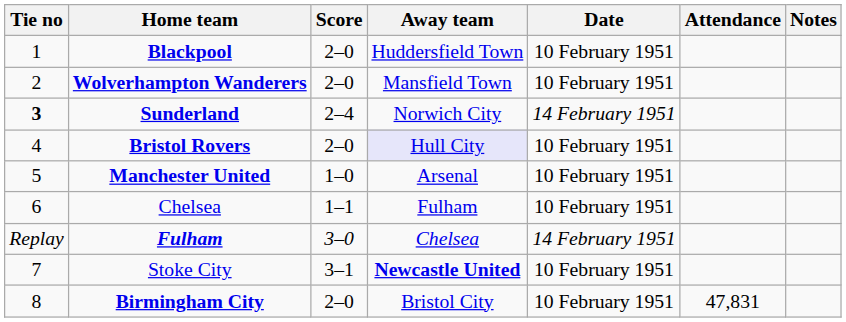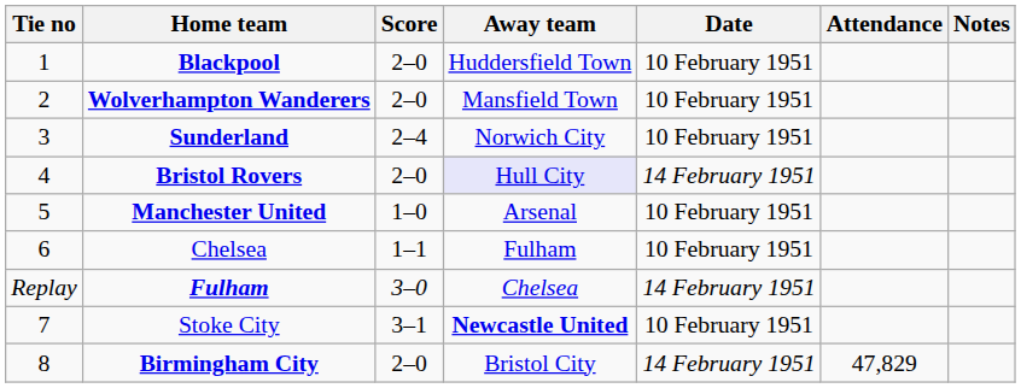 <table class="wikitable" style="text-align: center">
 <tr>
 <th>Tie no</th>
 <th>Home team</th>
 <th>Score</th>
 <th>Away team</th>
 <th>Date</th>
 <th>Attendance</th>
 <th>Notes</th>
 </tr>
 <tr>
 <td>1</td>
 <td><strong><a href='#'>Blackpool</a></strong></td>
 <td>2–0</td>
 <td><a href='#'>Huddersfield Town</a></td>
 <td>10 February 1951</td>
 <td></td>
 <td></td>
 </tr>
 <tr>
 <td>2</td>
 <td><strong><a href='#'>Wolverhampton Wanderers</a></strong></td>
 <td>2–0</td>
 <td><a href='#'>Mansfield Town</a></td>
 <td>10 February 1951</td>
 <td></td>
 <td></td>
 </tr>
 <tr>
-<td><strong>3</strong></td>
+<td>3</td>
 <td><strong><a href='#'>Sunderland</a></strong></td>
 <td>2–4</td>
 <td><a href='#'>Norwich City</a></td>
-<td><em>14 February 1951</em></td>
+<td>10 February 1951</td>
 <td></td>
 <td></td>
 </tr>
 <tr>
 <td>4</td>
 <td><strong><a href='#'>Bristol Rovers</a></strong></td>
 <td>2–0</td>
 <td style="background: lavender;"><a href='#'>Hull City</a></td>
-<td>10 February 1951</td>
+<td><em>14 February 1951</em></td>
 <td></td>
 <td></td>
 </tr>
 <tr>
 <td>5</td>
 <td><strong><a href='#'>Manchester United</a></strong></td>
 <td>1–0</td>
 <td><a href='#'>Arsenal</a></td>
 <td>10 February 1951</td>
 <td></td>
 <td></td>
 </tr>
 <tr>
 <td>6</td>
 <td><a href='#'>Chelsea</a></td>
 <td>1–1</td>
 <td><a href='#'>Fulham</a></td>
 <td>10 February 1951</td>
 <td></td>
 <td></td>
 </tr>
 <tr>
 <td><em>Replay</em></td>
 <td><strong><em><a href='#'>Fulham</a></em></strong></td>
 <td><em>3–0</em></td>
 <td><em><a href='#'>Chelsea</a></em></td>
 <td><em>14 February 1951</em></td>
 <td><em> </em></td>
 <td></td>
 </tr>
 <tr>
 <td>7</td>
 <td><a href='#'>Stoke City</a></td>
 <td>3–1</td>
 <td><strong><a href='#'>Newcastle United</a></strong></td>
 <td>10 February 1951</td>
 <td></td>
 <td></td>
 </tr>
 <tr>
 <td>8</td>
 <td><strong><a href='#'>Birmingham City</a></strong></td>
 <td>2–0</td>
 <td><a href='#'>Bristol City</a></td>
-<td>10 February 1951</td>
-<td>47,831</td>
+<td><em>14 February 1951</em></td>
+<td>47,829</td>
 <td></td>
 </tr>
 </table>
